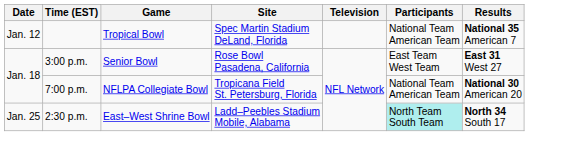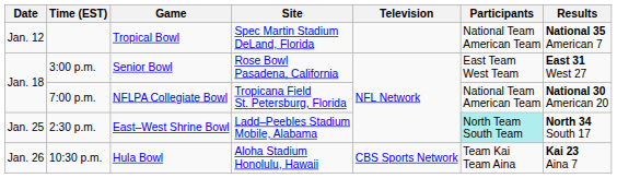 <table class="wikitable" style="font-size:90%">
 <tr>
 <th>Date</th>
 <th>Time (EST)</th>
 <th>Game</th>
 <th>Site</th>
 <th>Television</th>
 <th>Participants</th>
 <th>Results</th>
 </tr>
 <tr>
 <td>Jan. 12</td>
 <td></td>
 <td><a href='#'>Tropical Bowl</a></td>
 <td><a href='#'>Spec Martin Stadium</a><br><a href='#'>DeLand, Florida</a></td>
 <td></td>
 <td>National Team<br>American Team</td>
 <td><strong>National 35</strong><br>American 7</td>
 </tr>
 <tr>
 <td rowspan="2">Jan. 18</td>
 <td>3:00 p.m.</td>
 <td><a href='#'>Senior Bowl</a></td>
 <td><a href='#'>Rose Bowl</a><br><a href='#'>Pasadena, California</a></td>
 <td rowspan=3><a href='#'>NFL Network</a></td>
 <td>East Team<br>West Team</td>
 <td><strong>East 31</strong><br>West 27</td>
 </tr>
 <tr>
 <td>7:00 p.m.</td>
 <td><a href='#'>NFLPA Collegiate Bowl</a></td>
 <td><a href='#'>Tropicana Field</a><br><a href='#'>St. Petersburg, Florida</a></td>
 <td>National Team<br>American Team</td>
 <td><strong>National 30</strong><br>American 20</td>
 </tr>
 <tr>
 <td>Jan. 25</td>
 <td>2:30 p.m.</td>
 <td><a href='#'>East–West Shrine Bowl</a></td>
 <td><a href='#'>Ladd–Peebles Stadium</a><br><a href='#'>Mobile, Alabama</a></td>
 <td style="background: paleturquoise;">North Team<br>South Team</td>
 <td><strong>North 34</strong><br>South 17</td>
 </tr>
+<tr>
+<td>Jan. 26</td>
+<td>10:30 p.m.</td>
+<td><a href='#'>Hula Bowl</a></td>
+<td><a href='#'>Aloha Stadium</a><br><a href='#'>Honolulu, Hawaii</a></td>
+<td><a href='#'>CBS Sports Network</a></td>
+<td>Team Kai<br>Team Aina</td>
+<td><strong>Kai 23</strong><br>Aina 7</td>
+</tr>
 </table>
